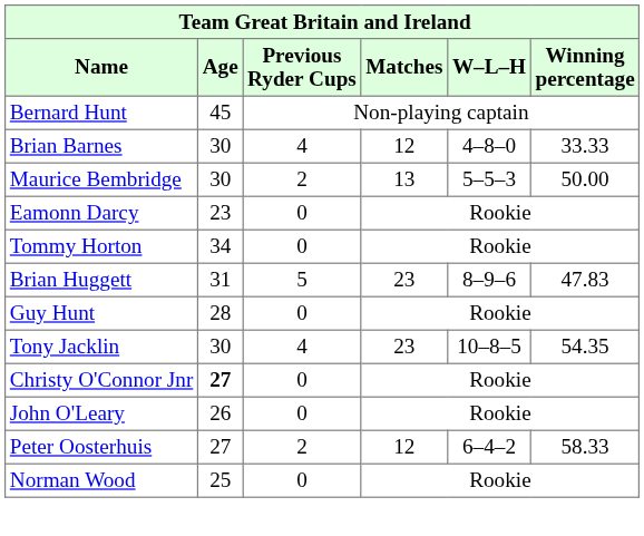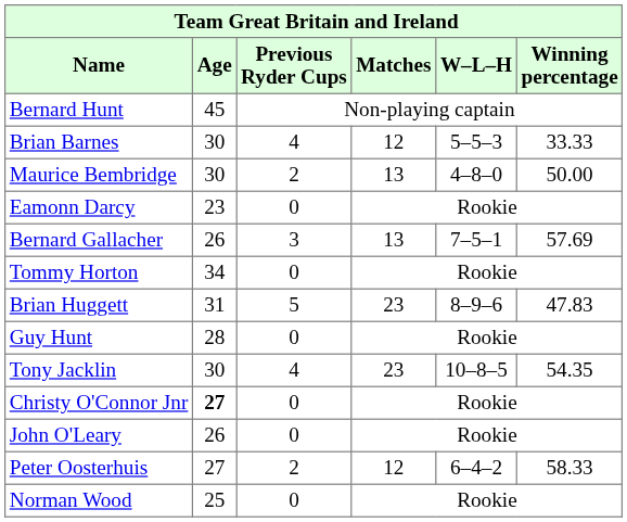 <table border="1" cellpadding="3" style="border-collapse: collapse;text-align:center">
 <tr style="background:#dfd;">
 <td colspan="6">   <strong>Team Great Britain and Ireland</strong></td>
 </tr>
 <tr style="background:#dfd;">
 <th>Name</th>
 <th>Age</th>
 <th>Previous<br>Ryder Cups</th>
 <th>Matches</th>
 <th>W–L–H</th>
 <th>Winning<br>percentage</th>
 </tr>
 <tr>
 <td align=left> <a href='#'>Bernard Hunt</a></td>
 <td>45</td>
 <td colspan="4">Non-playing captain</td>
 </tr>
 <tr>
 <td align=left> <a href='#'>Brian Barnes</a></td>
 <td>30</td>
 <td>4</td>
 <td>12</td>
-<td>4–8–0</td>
+<td>5–5–3</td>
 <td>33.33</td>
 </tr>
 <tr>
 <td align=left> <a href='#'>Maurice Bembridge</a></td>
 <td>30</td>
 <td>2</td>
 <td>13</td>
-<td>5–5–3</td>
+<td>4–8–0</td>
 <td>50.00</td>
 </tr>
 <tr>
 <td align=left> <a href='#'>Eamonn Darcy</a></td>
 <td>23</td>
 <td>0</td>
 <td colspan="3">Rookie</td>
+</tr>
+<tr>
+<td align=left> <a href='#'>Bernard Gallacher</a></td>
+<td>26</td>
+<td>3</td>
+<td>13</td>
+<td>7–5–1</td>
+<td>57.69</td>
 </tr>
 <tr>
 <td align=left> <a href='#'>Tommy Horton</a></td>
 <td>34</td>
 <td>0</td>
 <td colspan="3">Rookie</td>
 </tr>
 <tr>
 <td align=left> <a href='#'>Brian Huggett</a></td>
 <td>31</td>
 <td>5</td>
 <td>23</td>
 <td>8–9–6</td>
 <td>47.83</td>
 </tr>
 <tr>
 <td align=left> <a href='#'>Guy Hunt</a></td>
 <td>28</td>
 <td>0</td>
 <td colspan="3">Rookie</td>
 </tr>
 <tr>
 <td align=left> <a href='#'>Tony Jacklin</a></td>
 <td>30</td>
 <td>4</td>
 <td>23</td>
 <td>10–8–5</td>
 <td>54.35</td>
 </tr>
 <tr>
 <td align=left> <a href='#'>Christy O'Connor Jnr</a></td>
 <td><strong>27</strong></td>
 <td>0</td>
 <td colspan="3">Rookie</td>
 </tr>
 <tr>
 <td align=left> <a href='#'>John O'Leary</a></td>
 <td>26</td>
 <td>0</td>
 <td colspan="3">Rookie</td>
 </tr>
 <tr>
 <td align=left> <a href='#'>Peter Oosterhuis</a></td>
 <td>27</td>
 <td>2</td>
 <td>12</td>
 <td>6–4–2</td>
 <td>58.33</td>
 </tr>
 <tr>
 <td align=left> <a href='#'>Norman Wood</a></td>
 <td>25</td>
 <td>0</td>
 <td colspan="3">Rookie</td>
 </tr>
 </table>
